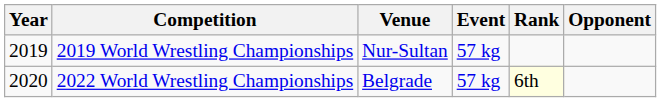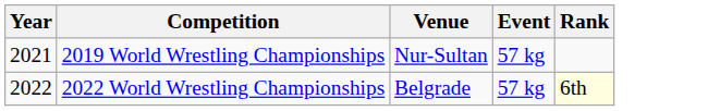 <table Class="wikitable sortable">
 <tr>
 <th>Year</th>
 <th>Competition</th>
 <th>Venue</th>
 <th>Event</th>
 <th>Rank</th>
-<th>Opponent</th>
 </tr>
 <tr>
-<td>2019</td>
+<td>2021</td>
 <td><a href='#'>2019 World Wrestling Championships</a></td>
 <td><a href='#'>Nur-Sultan</a></td>
 <td><a href='#'>57 kg</a></td>
 <td></td>
-<td></td>
 </tr>
 <tr>
-<td>2020</td>
+<td>2022</td>
 <td><a href='#'>2022 World Wrestling Championships</a></td>
 <td><a href='#'>Belgrade</a></td>
 <td><a href='#'>57 kg</a></td>
 <td style="background: lightyellow;">6th</td>
-<td></td>
 </tr>
 </table>
